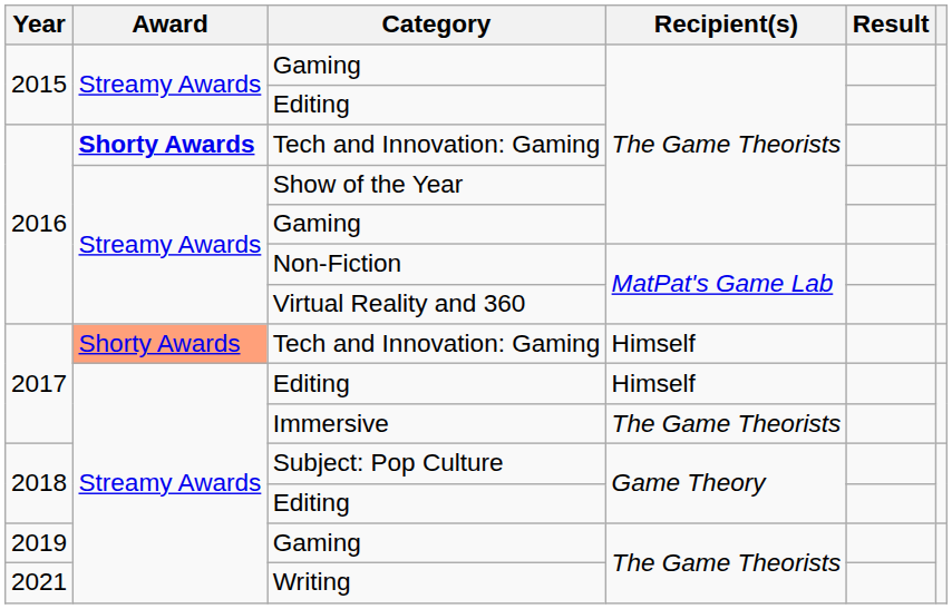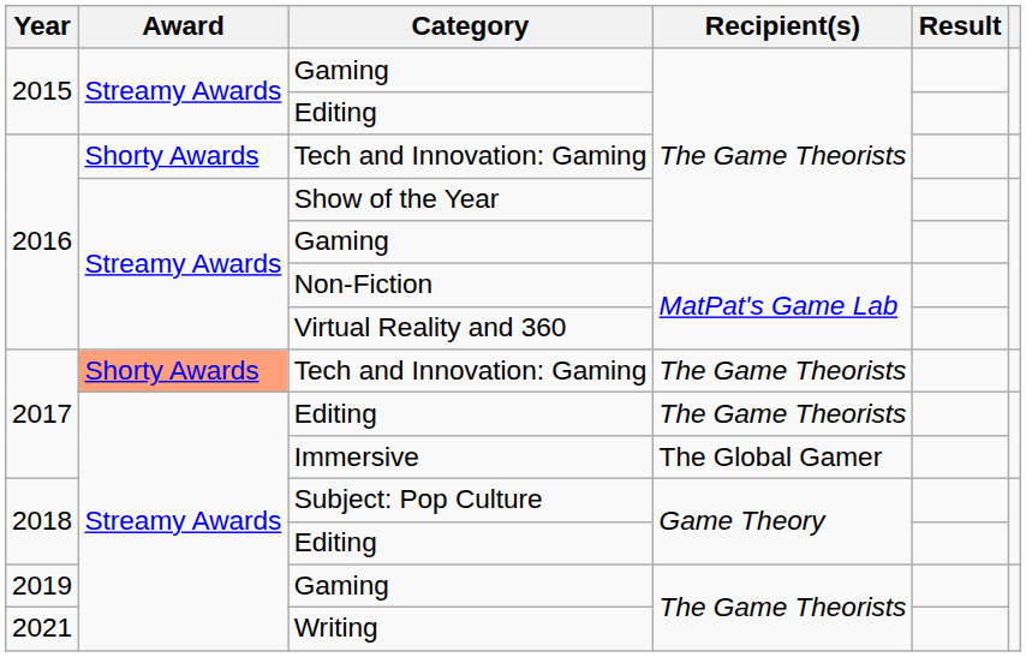 <table class="wikitable sortable plainrowheaders">
 <tr>
 <th>Year</th>
 <th>Award</th>
 <th>Category</th>
 <th>Recipient(s)</th>
 <th>Result</th>
 <th class="unsortable"></th>
 </tr>
 <tr>
 <td rowspan="2">2015</td>
 <td rowspan="2"><a href='#'>Streamy Awards</a></td>
 <td>Gaming</td>
 <td rowspan="5"><em>The Game Theorists</em></td>
 <td></td>
 <td rowspan="2" style="text-align: center;"></td>
 </tr>
 <tr>
 <td>Editing</td>
 <td></td>
 </tr>
 <tr>
 <td rowspan="5">2016</td>
-<td><strong><a href='#'>Shorty Awards</a></strong></td>
+<td><a href='#'>Shorty Awards</a></td>
 <td>Tech and Innovation: Gaming</td>
 <td></td>
 <td style="text-align: center;"></td>
 </tr>
 <tr>
 <td rowspan="4"><a href='#'>Streamy Awards</a></td>
 <td>Show of the Year</td>
 <td></td>
 <td rowspan="4" style="text-align: center;"></td>
 </tr>
 <tr>
 <td>Gaming</td>
 <td></td>
 </tr>
 <tr>
 <td>Non-Fiction</td>
 <td rowspan="2"><em><a href='#'>MatPat's Game Lab</a></em></td>
 <td></td>
 </tr>
 <tr>
 <td>Virtual Reality and 360</td>
 <td></td>
 </tr>
 <tr>
 <td rowspan="3">2017</td>
 <td style="background: lightsalmon;"><a href='#'>Shorty Awards</a></td>
 <td>Tech and Innovation: Gaming</td>
-<td>Himself</td>
+<td><em>The Game Theorists</em></td>
 <td></td>
 <td></td>
 </tr>
 <tr>
 <td rowspan="6"><a href='#'>Streamy Awards</a></td>
 <td>Editing</td>
-<td>Himself</td>
+<td><em>The Game Theorists</em></td>
 <td></td>
 <td rowspan="2"></td>
 </tr>
 <tr>
 <td>Immersive</td>
-<td><em>The Game Theorists</em></td>
+<td>The Global Gamer</td>
 <td></td>
 </tr>
 <tr>
 <td rowspan="2">2018</td>
 <td>Subject: Pop Culture</td>
 <td rowspan="2"><em>Game Theory</em></td>
 <td></td>
 <td rowspan="2"></td>
 </tr>
 <tr>
 <td>Editing</td>
 <td></td>
 </tr>
 <tr>
 <td>2019</td>
 <td>Gaming</td>
 <td rowspan="2"><em>The Game Theorists</em></td>
 <td></td>
 <td rowspan="2"></td>
 </tr>
 <tr>
 <td>2021</td>
 <td>Writing</td>
 <td></td>
 </tr>
 </table>
